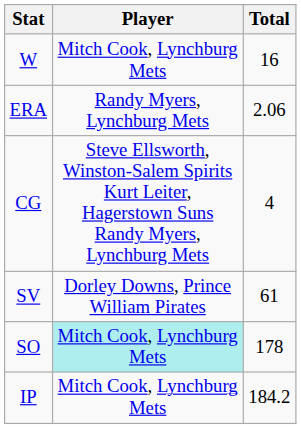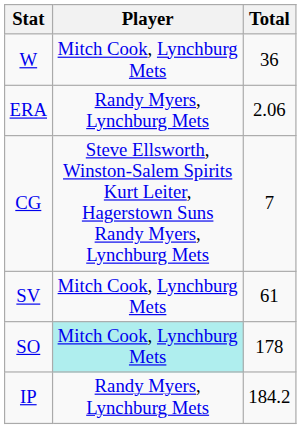 <table class="wikitable" width="40%" style="text-align:center;">
 <tr>
 <th width="5%">Stat</th>
 <th width="60%">Player</th>
 <th width="5%">Total</th>
 </tr>
 <tr>
 <td><a href='#'>W</a></td>
 <td><a href='#'>Mitch Cook</a>, <a href='#'>Lynchburg Mets</a></td>
-<td>16</td>
+<td>36</td>
 </tr>
 <tr>
 <td><a href='#'>ERA</a></td>
 <td><a href='#'>Randy Myers</a>, <a href='#'>Lynchburg Mets</a></td>
 <td>2.06</td>
 </tr>
 <tr>
 <td><a href='#'>CG</a></td>
 <td><a href='#'>Steve Ellsworth</a>, <a href='#'>Winston-Salem Spirits</a> <br> <a href='#'>Kurt Leiter</a>, <a href='#'>Hagerstown Suns</a> <br> <a href='#'>Randy Myers</a>, <a href='#'>Lynchburg Mets</a></td>
-<td>4</td>
+<td>7</td>
 </tr>
 <tr>
 <td><a href='#'>SV</a></td>
-<td><a href='#'>Dorley Downs</a>, <a href='#'>Prince William Pirates</a></td>
+<td><a href='#'>Mitch Cook</a>, <a href='#'>Lynchburg Mets</a></td>
 <td>61</td>
 </tr>
 <tr>
 <td><a href='#'>SO</a></td>
 <td style="background: paleturquoise;"><a href='#'>Mitch Cook</a>, <a href='#'>Lynchburg Mets</a></td>
 <td>178</td>
 </tr>
 <tr>
 <td><a href='#'>IP</a></td>
-<td><a href='#'>Mitch Cook</a>, <a href='#'>Lynchburg Mets</a></td>
+<td><a href='#'>Randy Myers</a>, <a href='#'>Lynchburg Mets</a></td>
 <td>184.2</td>
 </tr>
 </table>
